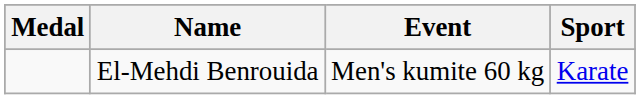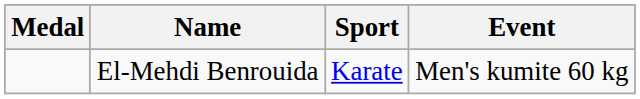 <table class="wikitable sortable" style="font-size: 95%;">
 <tr>
 <th>Medal</th>
 <th>Name</th>
+<th>Sport</th>
 <th>Event</th>
-<th>Sport</th>
 </tr>
 <tr>
 <td></td>
 <td>El-Mehdi Benrouida</td>
+<td><a href='#'>Karate</a></td>
 <td>Men's kumite 60 kg</td>
-<td><a href='#'>Karate</a></td>
 </tr>
 </table>
